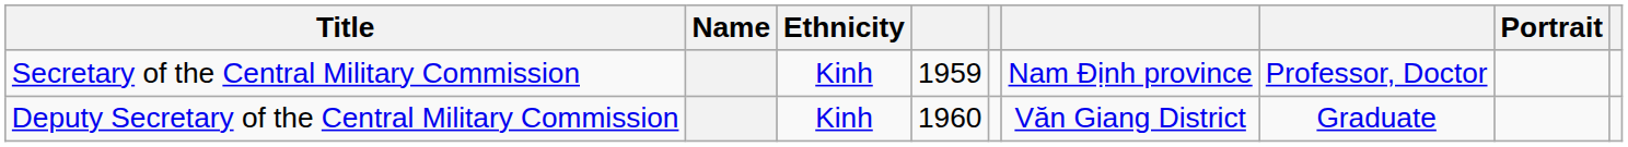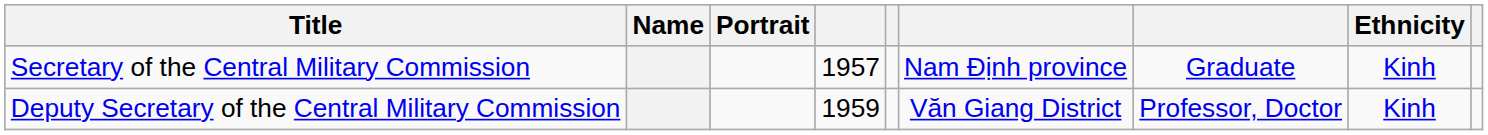 <table class="wikitable" style=text-align:center>
 <tr>
 <th scope="col">Title</th>
 <th scope="col">Name</th>
-<th scope="col">Ethnicity</th>
+<th scope="col">Portrait</th>
 <th scope="col"></th>
 <th scope="col"></th>
 <th scope="col"></th>
 <th scope="col"></th>
-<th scope="col">Portrait</th>
+<th scope="col">Ethnicity</th>
 <th scope="col" class="unsortable"></th>
 </tr>
 <tr>
 <td align="left"><a href='#'>Secretary</a> of the <a href='#'>Central Military Commission</a><br></td>
 <th scope="row" style="font-weight:normal;"></th>
-<td><a href='#'>Kinh</a></td>
-<td>1959</td>
+<td></td>
+<td>1957</td>
 <td></td>
 <td><a href='#'>Nam Định province</a></td>
-<td><a href='#'>Professor, Doctor</a></td>
-<td></td>
+<td><a href='#'>Graduate</a></td>
+<td><a href='#'>Kinh</a></td>
 <td></td>
 </tr>
 <tr>
 <td align="left"><a href='#'>Deputy Secretary</a> of the <a href='#'>Central Military Commission</a><br></td>
 <th align="center" scope="row" style="font-weight:normal;"></th>
-<td><a href='#'>Kinh</a></td>
-<td>1960</td>
+<td></td>
+<td>1959</td>
 <td></td>
 <td><a href='#'> Văn Giang District</a></td>
-<td><a href='#'>Graduate</a></td>
-<td></td>
+<td><a href='#'>Professor, Doctor</a></td>
+<td><a href='#'>Kinh</a></td>
 <td></td>
 </tr>
 </table>
